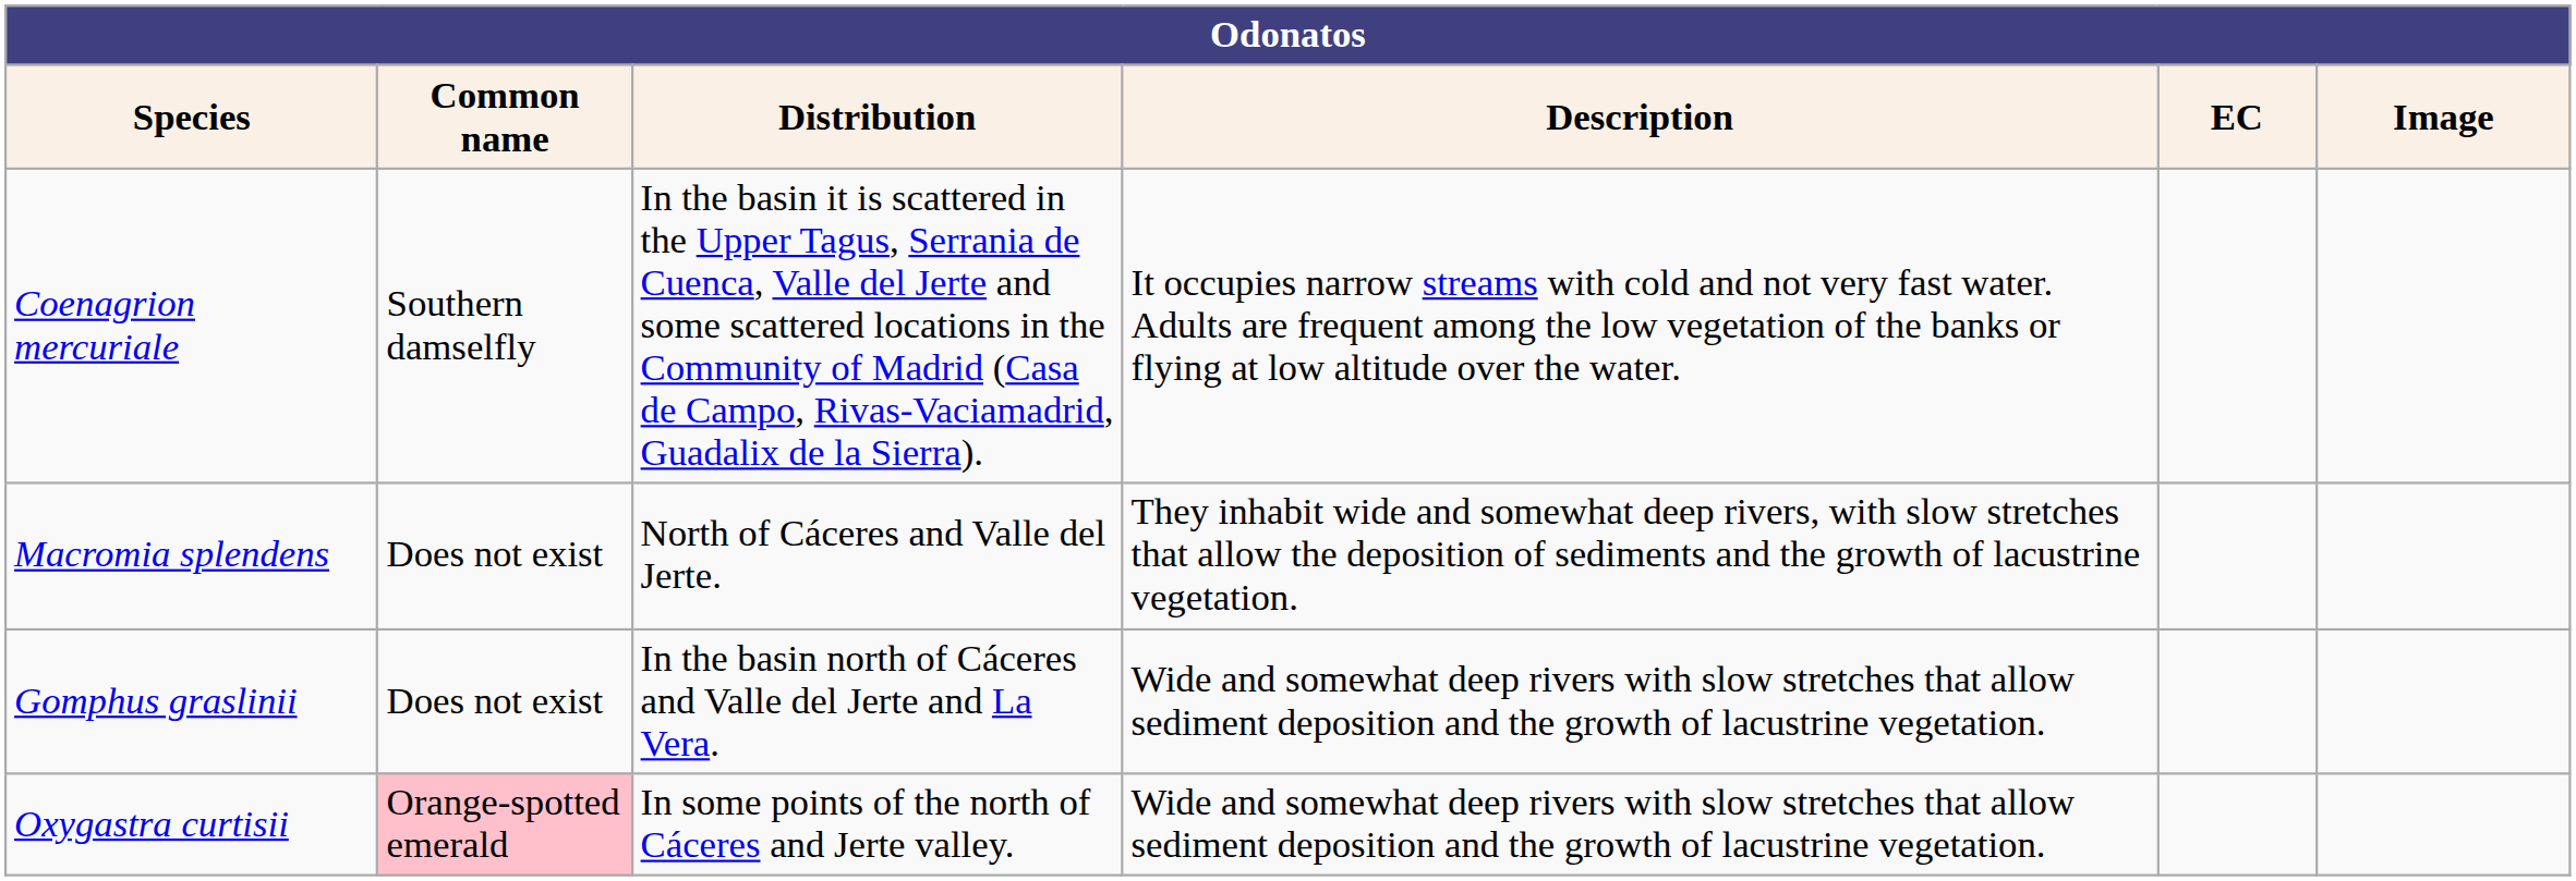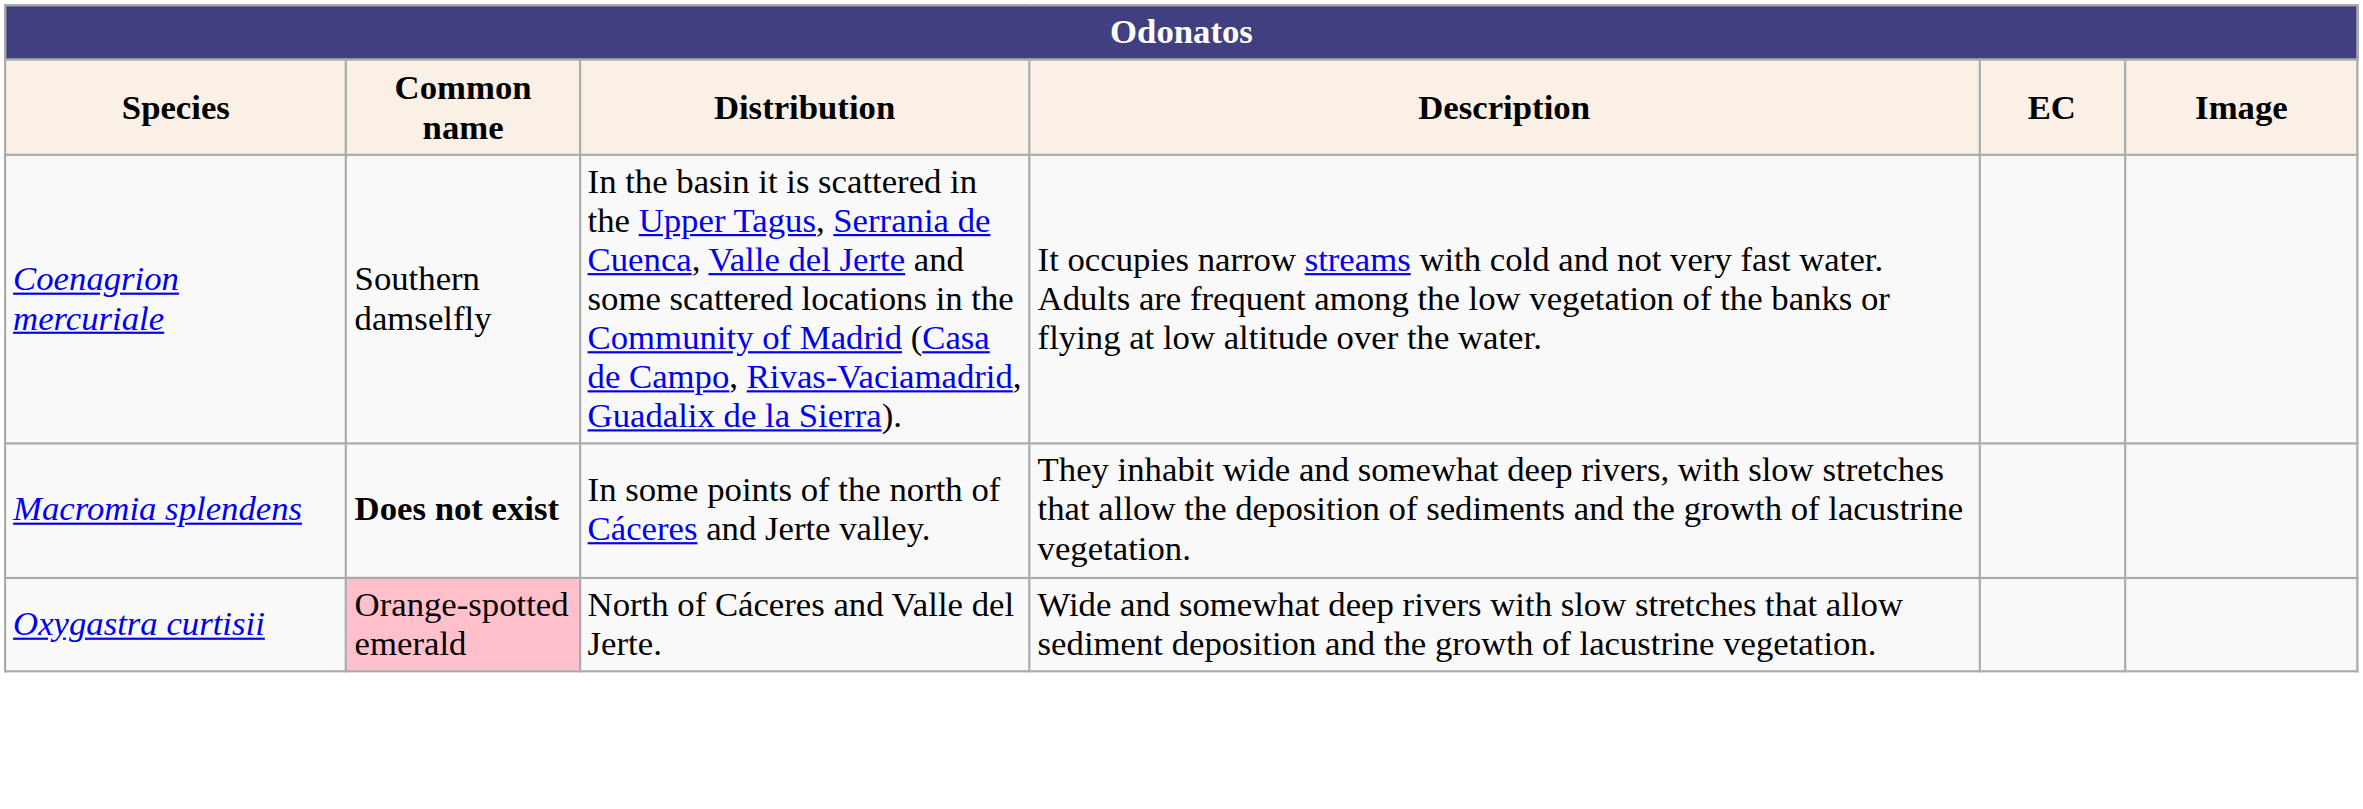 <table class="wikitable">
 <tr>
 <th colspan="6" align="center" style="background:#404080; color:white">Odonatos</th>
 </tr>
 <tr>
 <td style="background:Linen; color:Black; text-align: center;" width="150"><strong>Species</strong></td>
 <td style="background:Linen; color:Black; text-align: center;" width="100"><strong>Common name</strong></td>
 <td style="background:Linen; color:Black; text-align: center;" width="200"><strong>Distribution</strong></td>
 <td style="background:Linen; color:Black; text-align: center;" width="430"><strong>Description</strong></td>
 <td style="background:Linen; color:Black; text-align: center;" width="60"><strong>EC</strong></td>
 <td style="background:Linen; color:Black; text-align: center;" width="100"><strong>Image</strong></td>
 </tr>
 <tr>
 <td><em><a href='#'>Coenagrion mercuriale</a></em></td>
 <td>Southern  damselfly</td>
 <td>In the basin it is scattered in the <a href='#'>Upper Tagus</a>, <a href='#'>Serrania de Cuenca</a>, <a href='#'>Valle del Jerte</a> and some scattered locations in the <a href='#'>Community of Madrid</a> (<a href='#'>Casa de Campo</a>, <a href='#'>Rivas-Vaciamadrid</a>, <a href='#'>Guadalix de la Sierra</a>).</td>
 <td>It occupies narrow <a href='#'>streams</a> with cold and not very fast water. Adults are frequent among the low vegetation of the banks or flying at low altitude over the water.</td>
 <td style="text-align: center;"></td>
 <td></td>
 </tr>
 <tr>
 <td><em><a href='#'>Macromia splendens</a></em></td>
-<td>Does not exist</td>
-<td>North of Cáceres and Valle del Jerte.</td>
+<td><strong>Does not exist</strong></td>
+<td>In some points of the north of <a href='#'>Cáceres</a> and Jerte valley.</td>
 <td>They inhabit wide and somewhat deep rivers, with slow stretches that allow the deposition of sediments and the growth of lacustrine vegetation.</td>
-<td style="text-align: center;"></td>
-<td></td>
-</tr>
-<tr>
-<td><em><a href='#'>Gomphus graslinii</a></em></td>
-<td>Does not exist</td>
-<td>In the basin north of Cáceres and Valle del Jerte and <a href='#'>La Vera</a>.</td>
-<td>Wide and somewhat deep rivers with slow stretches that allow sediment deposition and the growth of lacustrine vegetation.</td>
 <td style="text-align: center;"></td>
 <td></td>
 </tr>
 <tr>
 <td><em><a href='#'>Oxygastra curtisii</a></em></td>
 <td style="background: pink;">Orange-spotted emerald</td>
-<td>In some points of the north of <a href='#'>Cáceres</a> and Jerte valley.</td>
+<td>North of Cáceres and Valle del Jerte.</td>
 <td>Wide and somewhat deep rivers with slow stretches that allow sediment deposition and the growth of lacustrine vegetation.</td>
 <td style="text-align: center;"></td>
 <td></td>
 </tr>
 </table>
